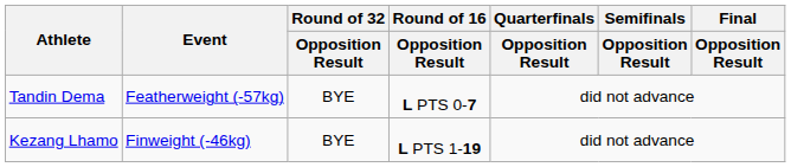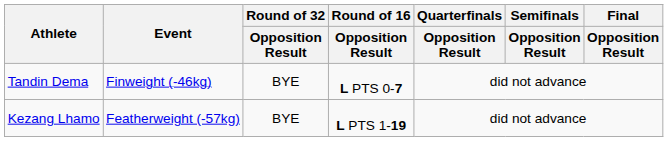 <table class="wikitable" style="font-size:90%">
 <tr>
 <th rowspan=2>Athlete</th>
 <th rowspan=2>Event</th>
 <th>Round of 32</th>
 <th>Round of 16</th>
 <th>Quarterfinals</th>
 <th>Semifinals</th>
 <th>Final</th>
 </tr>
 <tr>
 <th>Opposition<br>Result</th>
 <th>Opposition<br>Result</th>
 <th>Opposition<br>Result</th>
 <th>Opposition<br>Result</th>
 <th>Opposition<br>Result</th>
 </tr>
 <tr>
 <td><a href='#'>Tandin Dema</a></td>
-<td><a href='#'>Featherweight (-57kg)</a></td>
+<td><a href='#'>Finweight (-46kg)</a></td>
 <td align=center>BYE</td>
 <td align=center><br><strong>L</strong> PTS 0-<strong>7</strong></td>
 <td align=center colspan="7">did not advance</td>
 </tr>
 <tr>
 <td><a href='#'>Kezang Lhamo</a></td>
-<td><a href='#'>Finweight (-46kg)</a></td>
+<td><a href='#'>Featherweight (-57kg)</a></td>
 <td align=center>BYE</td>
 <td align=center><br><strong>L</strong> PTS 1-<strong>19</strong></td>
 <td align=center colspan="7">did not advance</td>
 </tr>
 </table>
